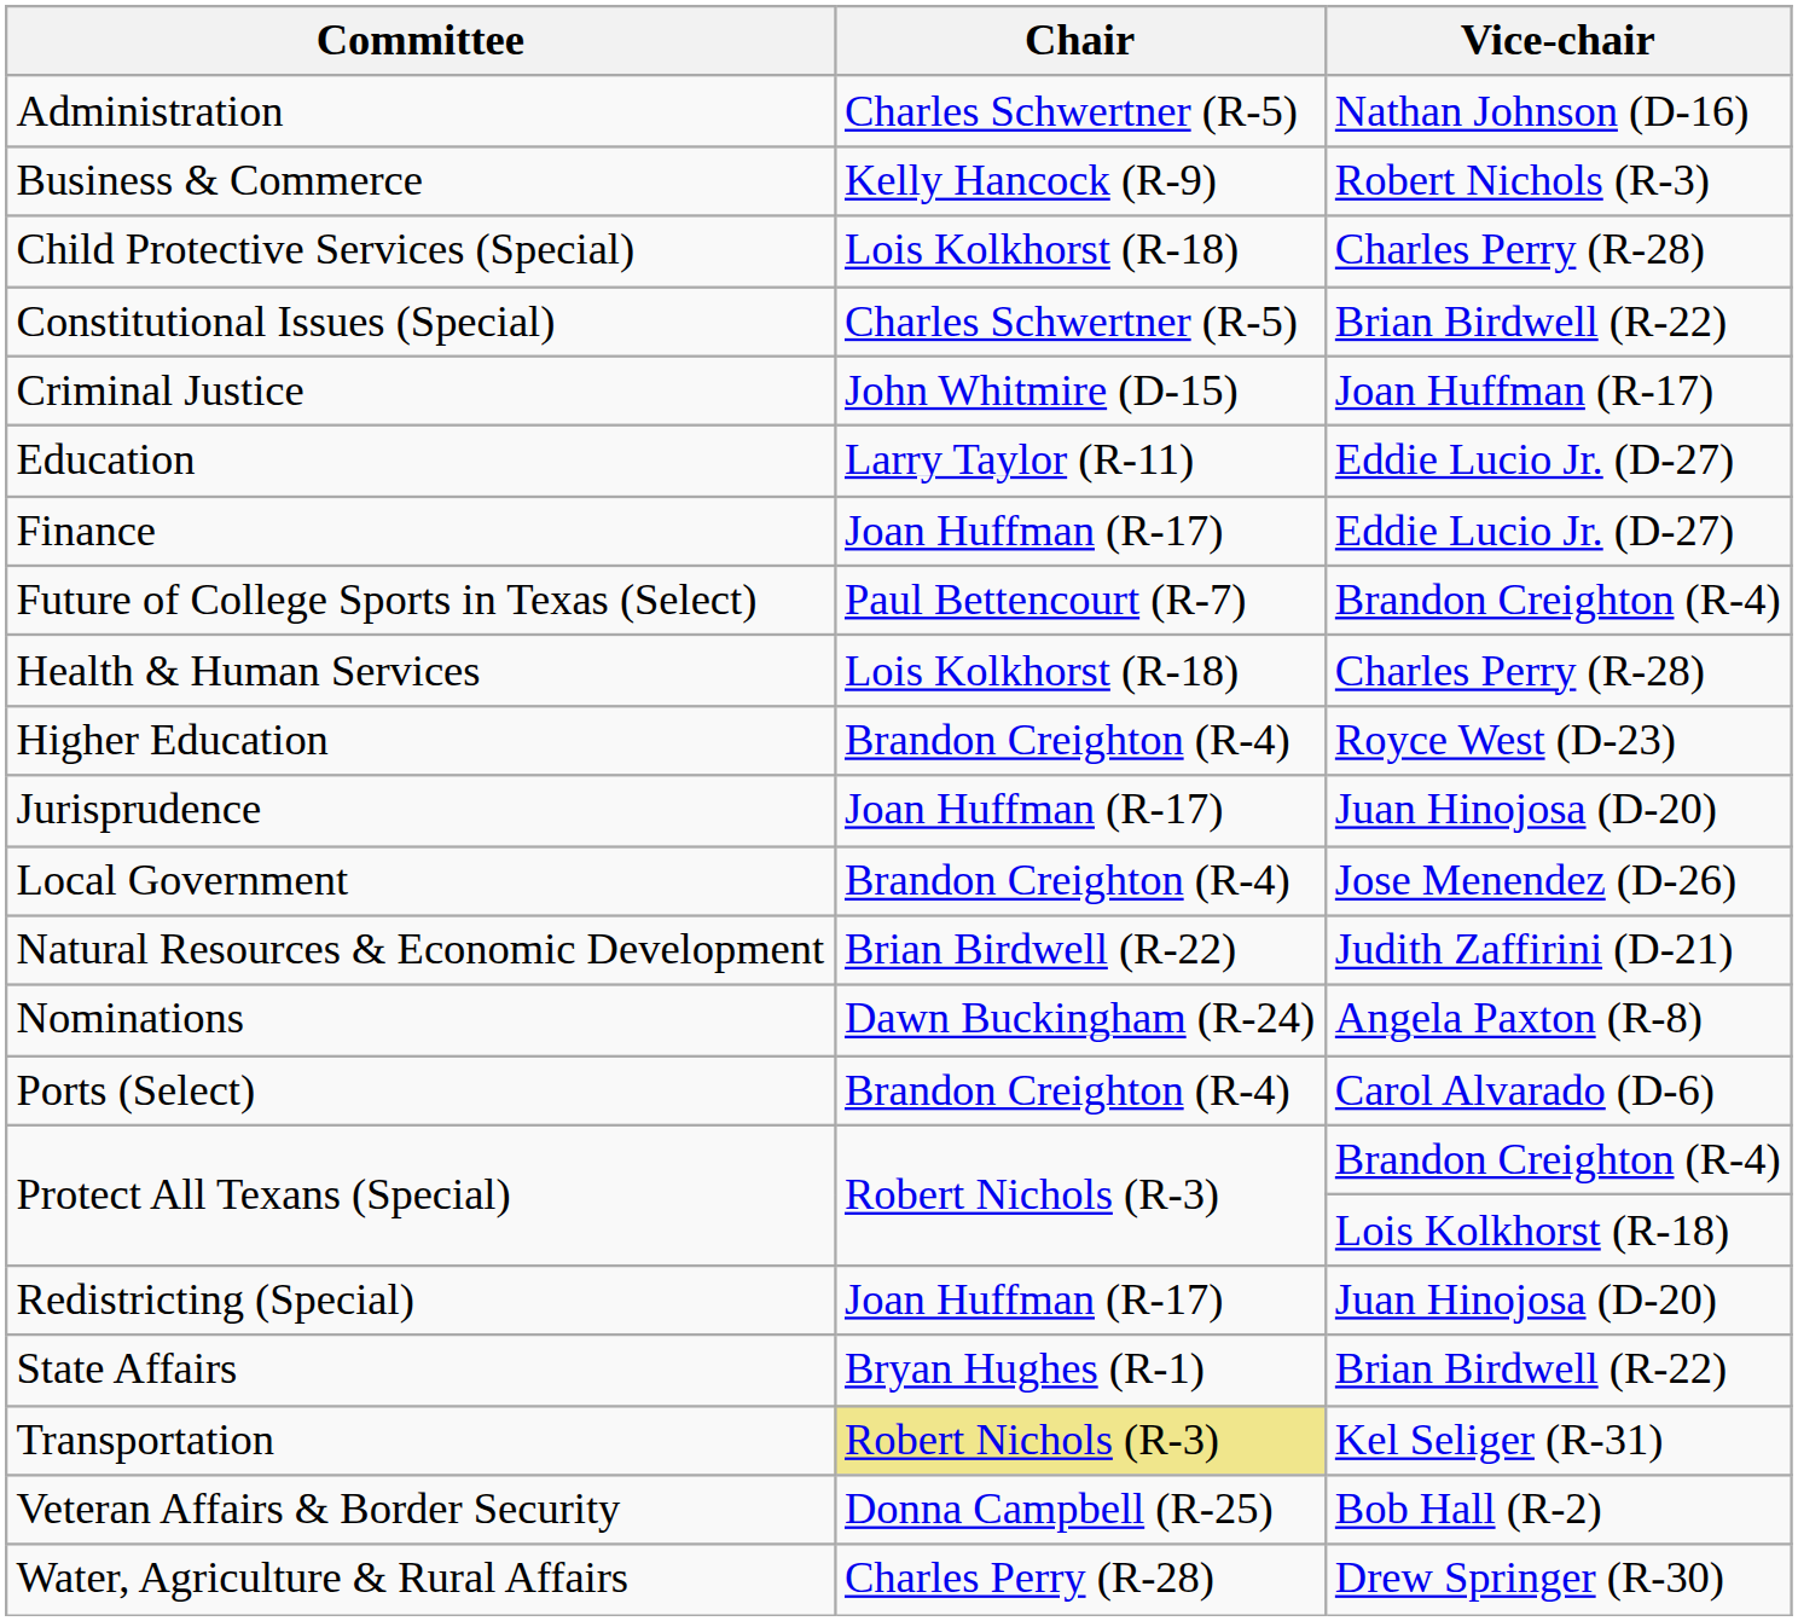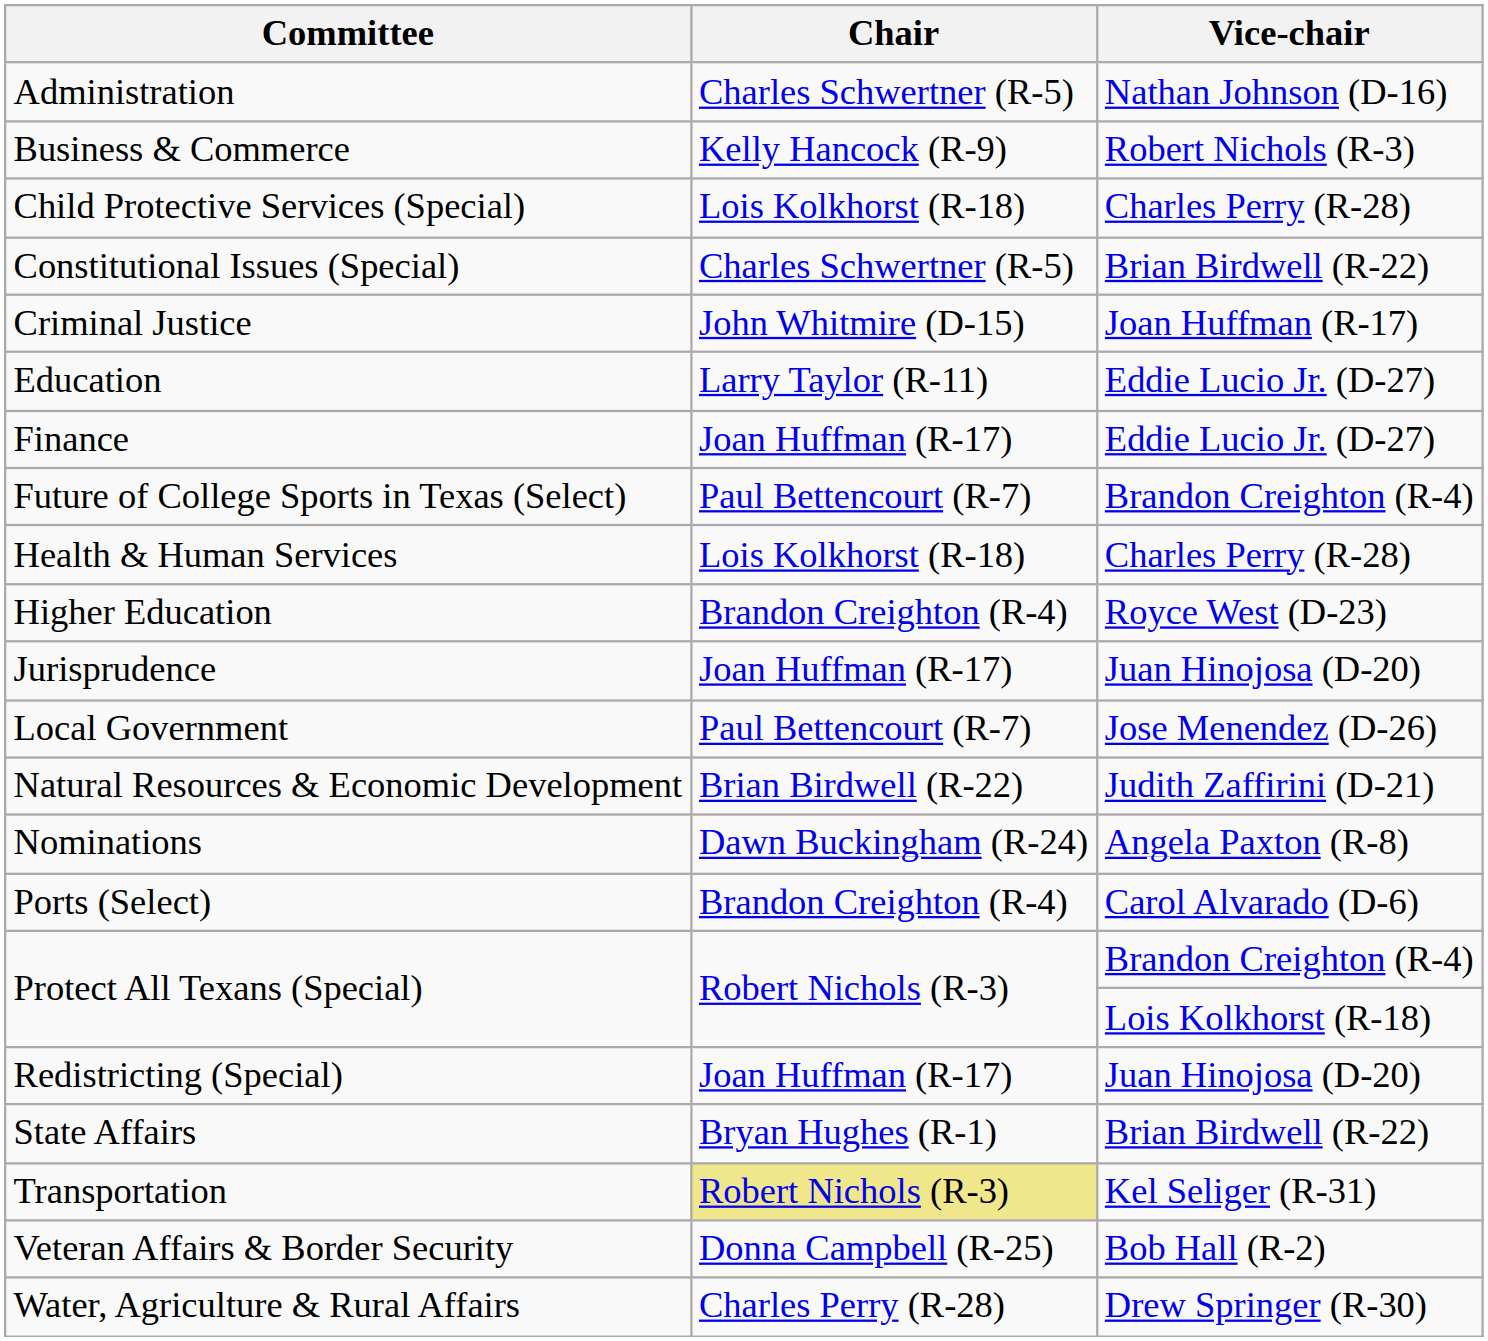 <table class="wikitable">
 <tr>
 <th>Committee</th>
 <th>Chair</th>
 <th>Vice-chair</th>
 </tr>
 <tr>
 <td>Administration</td>
 <td><a href='#'>Charles Schwertner</a> (R-5)</td>
 <td><a href='#'>Nathan Johnson</a> (D-16)</td>
 </tr>
 <tr>
 <td>Business & Commerce</td>
 <td><a href='#'>Kelly Hancock</a> (R-9)</td>
 <td><a href='#'>Robert Nichols</a> (R-3)</td>
 </tr>
 <tr>
 <td>Child Protective Services (Special) </td>
 <td><a href='#'>Lois Kolkhorst</a> (R-18)</td>
 <td><a href='#'>Charles Perry</a> (R-28)</td>
 </tr>
 <tr>
 <td>Constitutional Issues (Special) </td>
 <td><a href='#'>Charles Schwertner</a> (R-5)</td>
 <td><a href='#'>Brian Birdwell</a> (R-22)</td>
 </tr>
 <tr>
 <td>Criminal Justice</td>
 <td><a href='#'>John Whitmire</a> (D-15)</td>
 <td><a href='#'>Joan Huffman</a> (R-17)</td>
 </tr>
 <tr>
 <td>Education</td>
 <td><a href='#'>Larry Taylor</a> (R-11)</td>
 <td><a href='#'>Eddie Lucio Jr.</a> (D-27)</td>
 </tr>
 <tr>
 <td>Finance</td>
 <td><a href='#'>Joan Huffman</a> (R-17)</td>
 <td><a href='#'>Eddie Lucio Jr.</a> (D-27)</td>
 </tr>
 <tr>
 <td>Future of College Sports in Texas (Select) </td>
 <td><a href='#'>Paul Bettencourt</a> (R-7)</td>
 <td><a href='#'>Brandon Creighton</a> (R-4)</td>
 </tr>
 <tr>
 <td>Health & Human Services</td>
 <td><a href='#'>Lois Kolkhorst</a> (R-18)</td>
 <td><a href='#'>Charles Perry</a> (R-28)</td>
 </tr>
 <tr>
 <td>Higher Education</td>
 <td><a href='#'>Brandon Creighton</a> (R-4)</td>
 <td><a href='#'>Royce West</a> (D-23)</td>
 </tr>
 <tr>
 <td>Jurisprudence</td>
 <td><a href='#'>Joan Huffman</a> (R-17)</td>
 <td><a href='#'>Juan Hinojosa</a> (D-20)</td>
 </tr>
 <tr>
 <td>Local Government</td>
-<td><a href='#'>Brandon Creighton</a> (R-4)</td>
+<td><a href='#'>Paul Bettencourt</a> (R-7)</td>
 <td><a href='#'>Jose Menendez</a> (D-26)</td>
 </tr>
 <tr>
 <td>Natural Resources & Economic Development</td>
 <td><a href='#'>Brian Birdwell</a> (R-22)</td>
 <td><a href='#'>Judith Zaffirini</a> (D-21)</td>
 </tr>
 <tr>
 <td>Nominations</td>
 <td><a href='#'>Dawn Buckingham</a> (R-24)</td>
 <td><a href='#'>Angela Paxton</a> (R-8)</td>
 </tr>
 <tr>
 <td>Ports (Select)</td>
 <td><a href='#'>Brandon Creighton</a> (R-4)</td>
 <td><a href='#'>Carol Alvarado</a> (D-6)</td>
 </tr>
 <tr>
 <td rowspan="2">Protect All Texans (Special) </td>
 <td rowspan="2" ><a href='#'>Robert Nichols</a> (R-3)</td>
 <td><a href='#'>Brandon Creighton</a> (R-4)</td>
 </tr>
 <tr>
 <td><a href='#'>Lois Kolkhorst</a> (R-18)</td>
 </tr>
 <tr>
 <td>Redistricting (Special)</td>
 <td><a href='#'>Joan Huffman</a> (R-17)</td>
 <td><a href='#'>Juan Hinojosa</a> (D-20)</td>
 </tr>
 <tr>
 <td>State Affairs</td>
 <td><a href='#'>Bryan Hughes</a> (R-1)</td>
 <td><a href='#'>Brian Birdwell</a> (R-22)</td>
 </tr>
 <tr>
 <td>Transportation</td>
 <td style="background: khaki;"><a href='#'>Robert Nichols</a> (R-3)</td>
 <td><a href='#'>Kel Seliger</a> (R-31)</td>
 </tr>
 <tr>
 <td>Veteran Affairs & Border Security</td>
 <td><a href='#'>Donna Campbell</a> (R-25)</td>
 <td><a href='#'>Bob Hall</a> (R-2)</td>
 </tr>
 <tr>
 <td>Water, Agriculture & Rural Affairs</td>
 <td><a href='#'>Charles Perry</a> (R-28)</td>
 <td><a href='#'>Drew Springer</a> (R-30)</td>
 </tr>
 </table>
